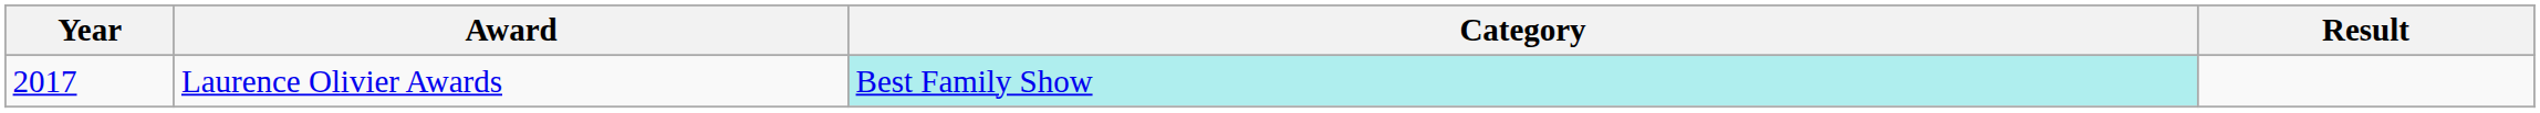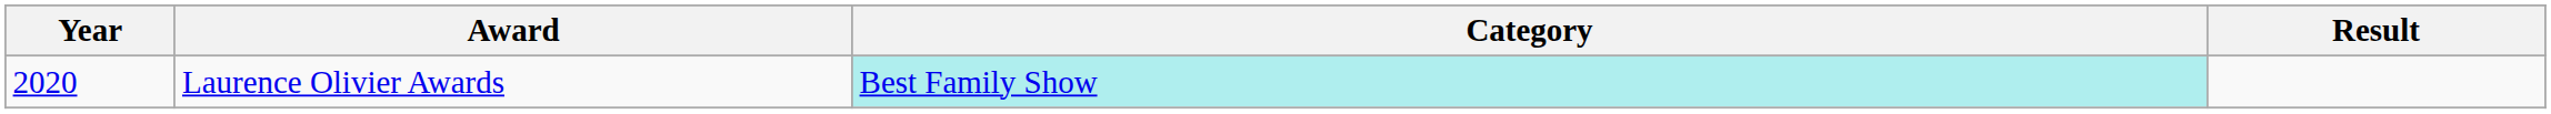 <table class="wikitable" style="width: 100%;">
 <tr>
 <th style="width: 5%;">Year</th>
 <th style="width: 20%;">Award</th>
 <th style="width: 40%;">Category</th>
 <th style="width: 10%;">Result</th>
 </tr>
 <tr>
-<td><a href='#'>2017</a></td>
+<td><a href='#'>2020</a></td>
 <td><a href='#'>Laurence Olivier Awards</a></td>
 <td style="background: paleturquoise;"><a href='#'>Best Family Show</a></td>
 <td></td>
 </tr>
 </table>
